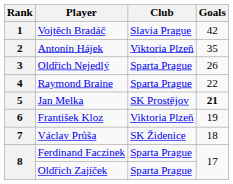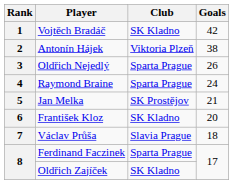 <table class="wikitable" style="text-align:center">
 <tr>
 <th>Rank</th>
 <th>Player</th>
 <th>Club</th>
 <th>Goals</th>
 </tr>
 <tr>
 <th>1</th>
 <td align="left"> <a href='#'>Vojtěch Bradáč</a></td>
-<td align="left"><a href='#'>Slavia Prague</a></td>
+<td align="left"><a href='#'>SK Kladno</a></td>
 <td>42</td>
 </tr>
 <tr>
 <th>2</th>
 <td align="left"> <a href='#'>Antonín Hájek</a></td>
 <td align="left"><a href='#'>Viktoria Plzeň</a></td>
-<td>35</td>
+<td>38</td>
 </tr>
 <tr>
 <th>3</th>
 <td align="left"> <a href='#'>Oldřich Nejedlý</a></td>
 <td align="left"><a href='#'>Sparta Prague</a></td>
 <td>26</td>
 </tr>
 <tr>
 <th>4</th>
 <td align="left"> <a href='#'>Raymond Braine</a></td>
 <td align="left"><a href='#'>Sparta Prague</a></td>
-<td>22</td>
+<td>24</td>
 </tr>
 <tr>
 <th>5</th>
 <td align="left"> <a href='#'>Jan Melka</a></td>
 <td align="left"><a href='#'>SK Prostějov</a></td>
-<td><strong>21</strong></td>
+<td>21</td>
 </tr>
 <tr>
 <th>6</th>
 <td align="left"> <a href='#'>František Kloz</a></td>
-<td align="left"><a href='#'>Viktoria Plzeň</a></td>
-<td>19</td>
+<td align="left"><a href='#'>SK Kladno</a></td>
+<td>20</td>
 </tr>
 <tr>
 <th>7</th>
 <td align="left"> <a href='#'>Václav Průša</a></td>
-<td align="left"><a href='#'>SK Židenice</a></td>
+<td align="left"><a href='#'>Slavia Prague</a></td>
 <td>18</td>
 </tr>
 <tr>
 <th rowspan="2">8</th>
 <td align="left"> <a href='#'>Ferdinand Faczinek</a></td>
 <td align="left"><a href='#'>Sparta Prague</a></td>
 <td rowspan="2">17</td>
 </tr>
 <tr>
 <td align="left"> <a href='#'>Oldřich Zajíček</a></td>
-<td align="left"><a href='#'>Sparta Prague</a></td>
+<td align="left"><a href='#'>SK Kladno</a></td>
 </tr>
 </table>
